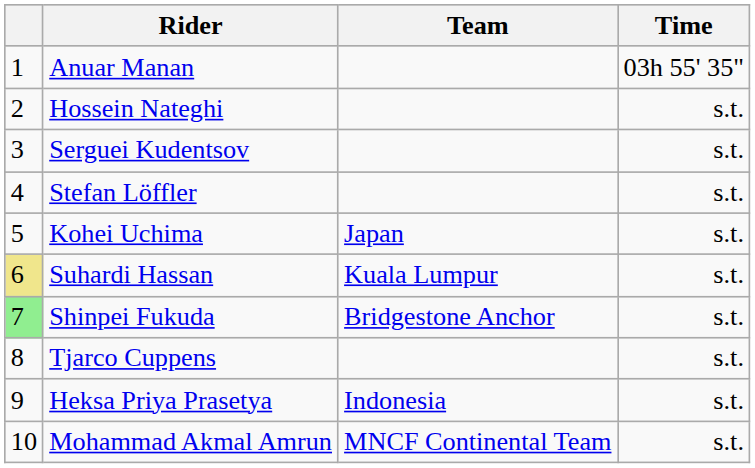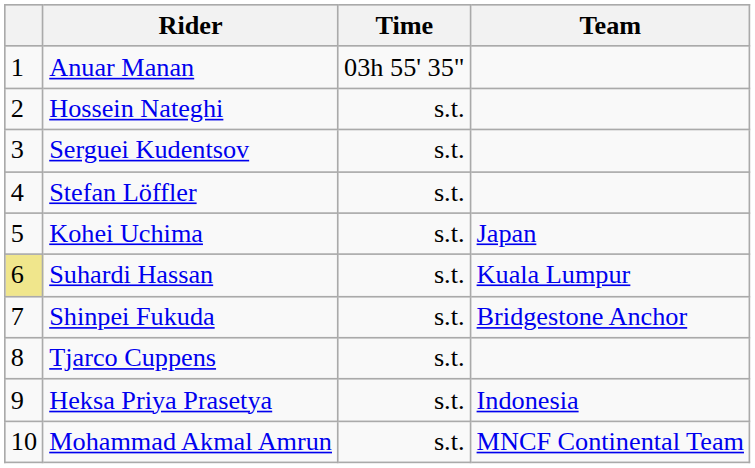 <table class=wikitable>
 <tr>
 <th></th>
 <th>Rider</th>
+<th>Time</th>
 <th>Team</th>
-<th>Time</th>
 </tr>
 <tr>
 <td>1</td>
 <td> <a href='#'>Anuar Manan</a> </td>
+<td align=right>03h 55' 35"</td>
 <td></td>
-<td align=right>03h 55' 35"</td>
 </tr>
 <tr>
 <td>2</td>
 <td> <a href='#'>Hossein Nateghi</a></td>
+<td align=right>s.t.</td>
 <td></td>
-<td align=right>s.t.</td>
 </tr>
 <tr>
 <td>3</td>
 <td> <a href='#'>Serguei Kudentsov</a></td>
+<td align=right>s.t.</td>
 <td></td>
-<td align=right>s.t.</td>
 </tr>
 <tr>
 <td>4</td>
 <td> <a href='#'>Stefan Löffler</a></td>
+<td align=right>s.t.</td>
 <td></td>
-<td align=right>s.t.</td>
 </tr>
 <tr>
 <td>5</td>
 <td> <a href='#'>Kohei Uchima</a></td>
+<td align=right>s.t.</td>
 <td><a href='#'>Japan</a></td>
-<td align=right>s.t.</td>
 </tr>
 <tr>
 <td style="background: khaki;">6</td>
 <td> <a href='#'>Suhardi Hassan</a></td>
+<td align=right>s.t.</td>
 <td><a href='#'>Kuala Lumpur</a></td>
-<td align=right>s.t.</td>
 </tr>
 <tr>
-<td style="background: lightgreen;">7</td>
+<td>7</td>
 <td> <a href='#'>Shinpei Fukuda</a></td>
+<td align=right>s.t.</td>
 <td><a href='#'>Bridgestone Anchor</a></td>
-<td align=right>s.t.</td>
 </tr>
 <tr>
 <td>8</td>
 <td> <a href='#'>Tjarco Cuppens</a></td>
+<td align=right>s.t.</td>
 <td></td>
-<td align=right>s.t.</td>
 </tr>
 <tr>
 <td>9</td>
 <td> <a href='#'>Heksa Priya Prasetya</a></td>
+<td align=right>s.t.</td>
 <td><a href='#'>Indonesia</a></td>
-<td align=right>s.t.</td>
 </tr>
 <tr>
 <td>10</td>
 <td> <a href='#'>Mohammad Akmal Amrun</a></td>
+<td align=right>s.t.</td>
 <td><a href='#'>MNCF Continental Team</a></td>
-<td align=right>s.t.</td>
 </tr>
 </table>
